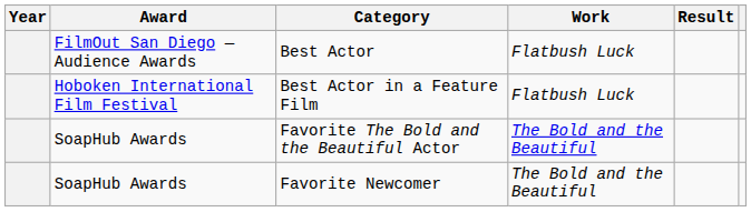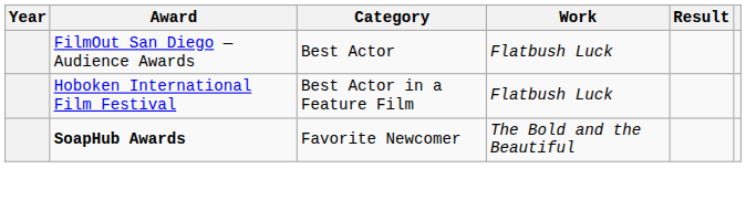 <table class="wikitable sortable plainrowheaders">
 <tr>
 <th scope="col">Year</th>
 <th scope="col">Award</th>
 <th scope="col">Category</th>
 <th scope="col">Work</th>
 <th scope="col">Result</th>
 <th scope="col" class="unsortable"></th>
 </tr>
 <tr>
 <th scope="row"></th>
 <td><a href='#'>FilmOut San Diego</a> — Audience Awards</td>
 <td>Best Actor</td>
 <td><em>Flatbush Luck</em></td>
 <td></td>
 <td></td>
 </tr>
 <tr>
 <th scope="row"></th>
 <td><a href='#'>Hoboken International Film Festival</a></td>
 <td>Best Actor in a Feature Film</td>
 <td><em>Flatbush Luck</em></td>
 <td></td>
 <td></td>
 </tr>
 <tr>
 <th scope="row"></th>
-<td>SoapHub Awards</td>
-<td>Favorite <em>The Bold and the Beautiful</em> Actor</td>
-<td><em><a href='#'>The Bold and the Beautiful</a></em></td>
-<td></td>
-<td></td>
-</tr>
-<tr>
-<th scope="row"></th>
-<td>SoapHub Awards</td>
+<td><strong>SoapHub Awards</strong></td>
 <td>Favorite Newcomer</td>
 <td><em>The Bold and the Beautiful</em></td>
 <td></td>
 <td></td>
 </tr>
 </table>
